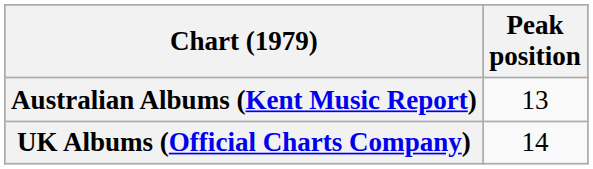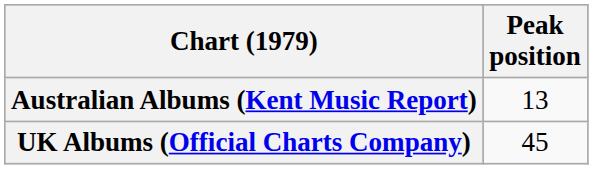 <table class="wikitable sortable plainrowheaders">
 <tr>
 <th>Chart (1979)</th>
 <th>Peak<br>position</th>
 </tr>
 <tr>
 <th scope="row">Australian Albums (<a href='#'>Kent Music Report</a>)</th>
 <td align="center">13</td>
 </tr>
 <tr>
 <th scope="row">UK Albums (<a href='#'>Official Charts Company</a>)</th>
-<td align="center">14</td>
+<td align="center">45</td>
 </tr>
 </table>
